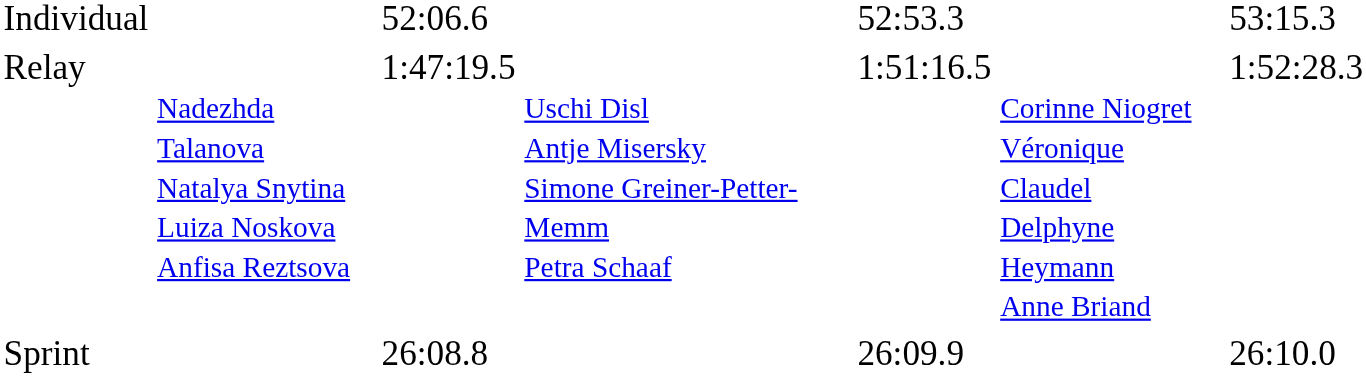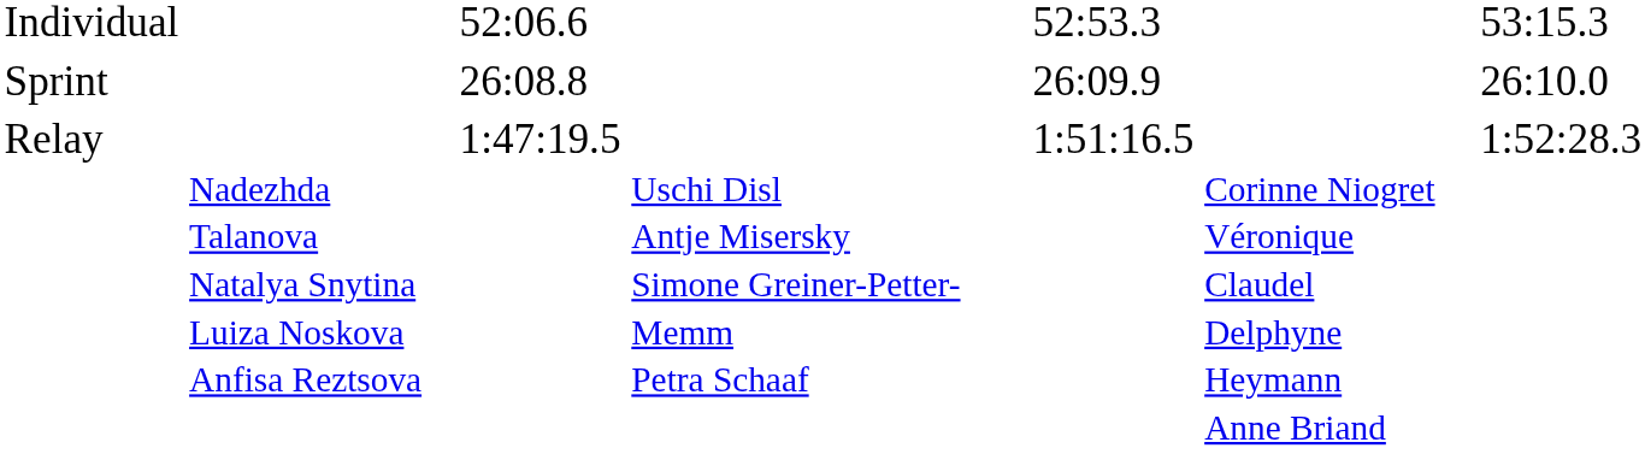 <table>
 <tr valign="top">
 <td>Individual<br></td>
 <td></td>
 <td>52:06.6</td>
 <td></td>
 <td>52:53.3</td>
 <td></td>
 <td>53:15.3</td>
 </tr>
 <tr valign="top">
+<td>Sprint<br></td>
+<td></td>
+<td>26:08.8</td>
+<td></td>
+<td>26:09.9</td>
+<td></td>
+<td>26:10.0</td>
+</tr>
+<tr valign="top">
 <td>Relay<br></td>
 <td><br><small><a href='#'>Nadezhda Talanova</a><br><a href='#'>Natalya Snytina</a><br><a href='#'>Luiza Noskova</a><br><a href='#'>Anfisa Reztsova</a></small></td>
 <td>1:47:19.5</td>
 <td><br><small><a href='#'>Uschi Disl</a><br><a href='#'>Antje Misersky</a><br><a href='#'>Simone Greiner-Petter-Memm</a><br><a href='#'>Petra Schaaf</a></small></td>
 <td>1:51:16.5</td>
 <td><br><small><a href='#'>Corinne Niogret</a><br><a href='#'>Véronique Claudel</a><br><a href='#'>Delphyne Heymann</a><br><a href='#'>Anne Briand</a></small></td>
 <td>1:52:28.3</td>
 </tr>
-<tr valign="top">
-<td>Sprint<br></td>
-<td></td>
-<td>26:08.8</td>
-<td></td>
-<td>26:09.9</td>
-<td></td>
-<td>26:10.0</td>
-</tr>
 </table>
